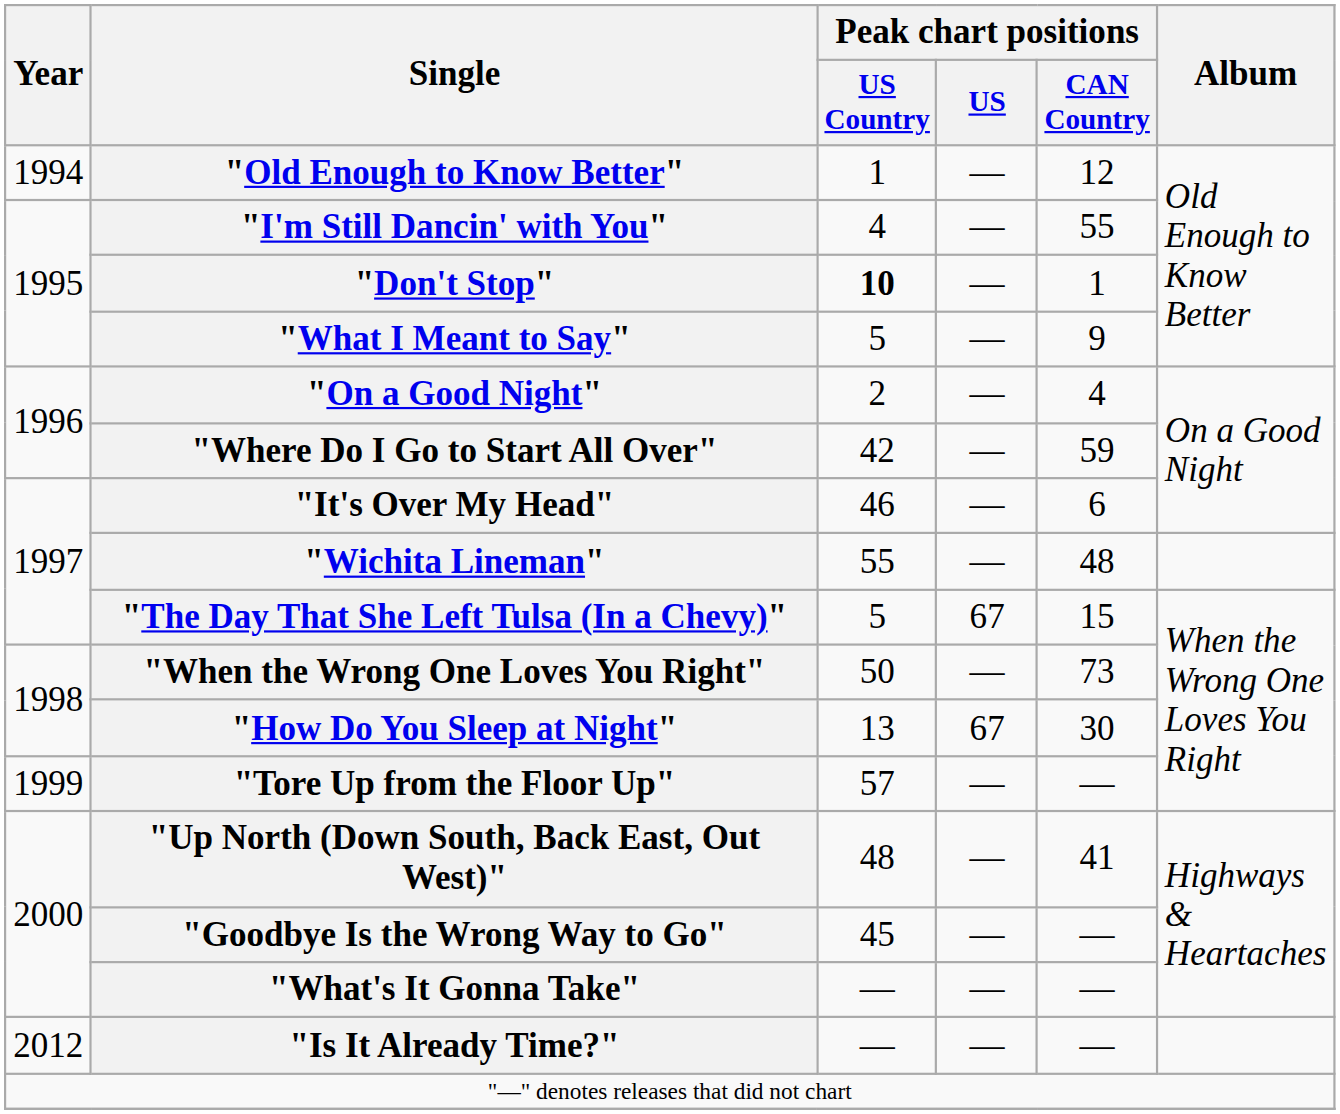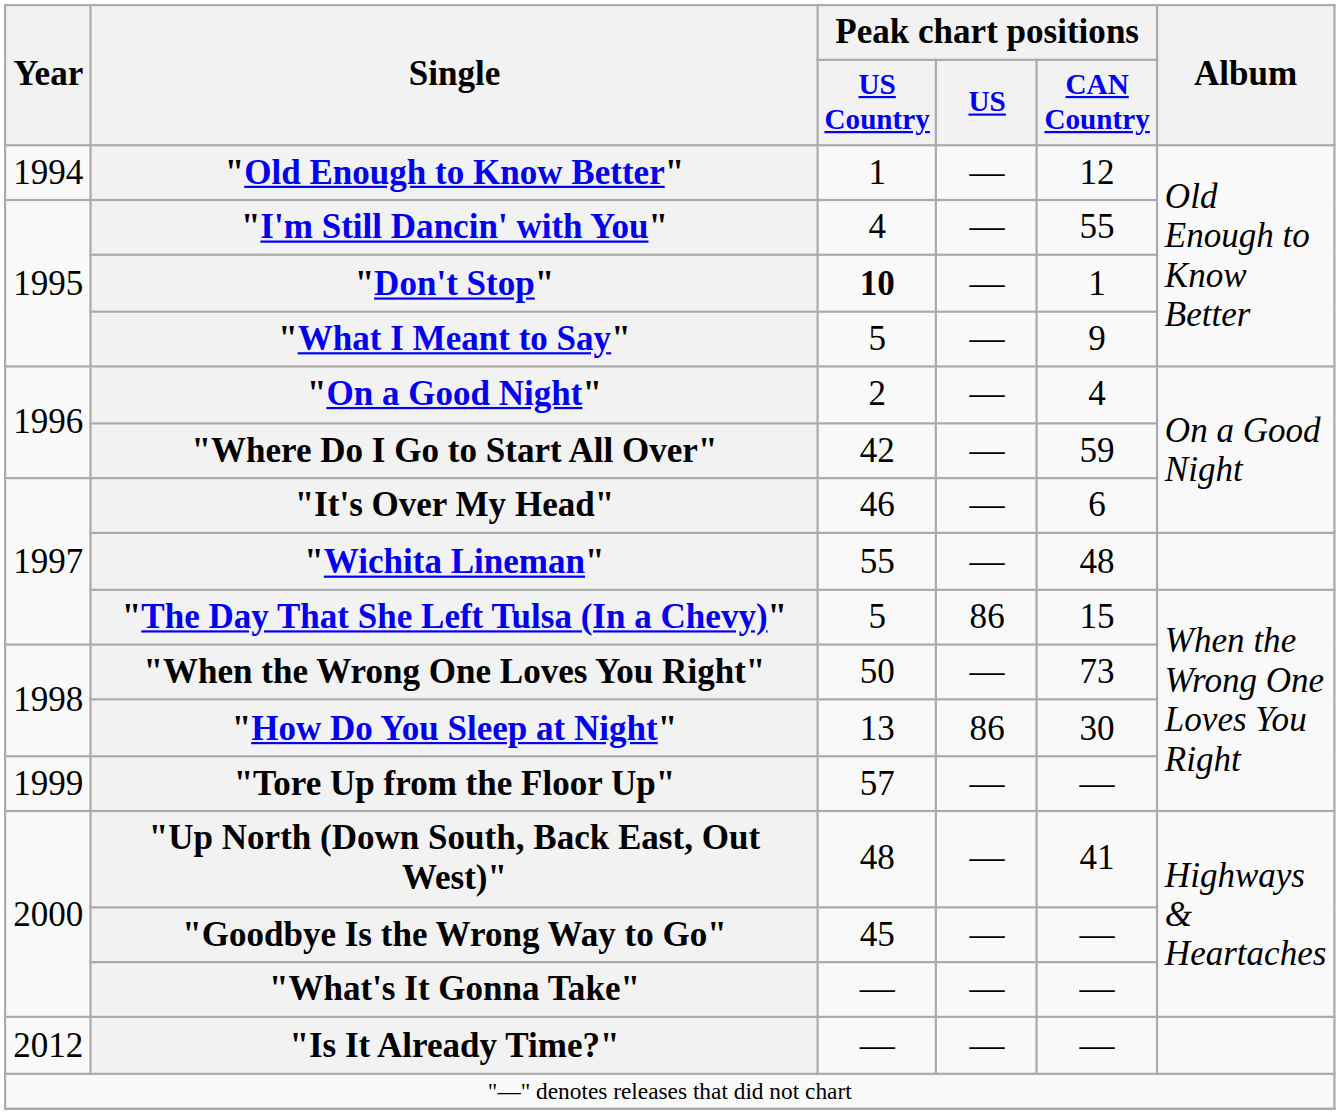 <table class="wikitable plainrowheaders" style="text-align:center;">
 <tr>
 <th rowspan="2">Year</th>
 <th rowspan="2" style="width:24em;">Single</th>
 <th colspan="3">Peak chart positions</th>
 <th rowspan="2">Album</th>
 </tr>
 <tr style="font-size:smaller;">
 <th width="45"><a href='#'>US Country</a></th>
 <th width="45"><a href='#'>US</a></th>
 <th width="45"><a href='#'>CAN Country</a></th>
 </tr>
 <tr>
 <td>1994</td>
 <th scope="row">"<a href='#'>Old Enough to Know Better</a>"</th>
 <td>1</td>
 <td>—</td>
 <td>12</td>
 <td align="left" rowspan="4"><em>Old Enough to Know Better</em></td>
 </tr>
 <tr>
 <td rowspan="3">1995</td>
 <th scope="row">"<a href='#'>I'm Still Dancin' with You</a>"</th>
 <td>4</td>
 <td>—</td>
 <td>55</td>
 </tr>
 <tr>
 <th scope="row">"<a href='#'>Don't Stop</a>"</th>
 <td><strong>10</strong></td>
 <td>—</td>
 <td>1</td>
 </tr>
 <tr>
 <th scope="row">"<a href='#'>What I Meant to Say</a>"</th>
 <td>5</td>
 <td>—</td>
 <td>9</td>
 </tr>
 <tr>
 <td rowspan="2">1996</td>
 <th scope="row">"<a href='#'>On a Good Night</a>"</th>
 <td>2</td>
 <td>—</td>
 <td>4</td>
 <td align="left" rowspan="3"><em>On a Good Night</em></td>
 </tr>
 <tr>
 <th scope="row">"Where Do I Go to Start All Over"</th>
 <td>42</td>
 <td>—</td>
 <td>59</td>
 </tr>
 <tr>
 <td rowspan="3">1997</td>
 <th scope="row">"It's Over My Head"</th>
 <td>46</td>
 <td>—</td>
 <td>6</td>
 </tr>
 <tr>
 <th scope="row">"<a href='#'>Wichita Lineman</a>"</th>
 <td>55</td>
 <td>—</td>
 <td>48</td>
 <td></td>
 </tr>
 <tr>
 <th scope="row">"<a href='#'>The Day That She Left Tulsa (In a Chevy)</a>"</th>
 <td>5</td>
-<td>67</td>
+<td>86</td>
 <td>15</td>
 <td align="left" rowspan="4"><em>When the Wrong One Loves You Right</em></td>
 </tr>
 <tr>
 <td rowspan="2">1998</td>
 <th scope="row">"When the Wrong One Loves You Right"</th>
 <td>50</td>
 <td>—</td>
 <td>73</td>
 </tr>
 <tr>
 <th scope="row">"<a href='#'>How Do You Sleep at Night</a>"</th>
 <td>13</td>
-<td>67</td>
+<td>86</td>
 <td>30</td>
 </tr>
 <tr>
 <td>1999</td>
 <th scope="row">"Tore Up from the Floor Up"</th>
 <td>57</td>
 <td>—</td>
 <td>—</td>
 </tr>
 <tr>
 <td rowspan="3">2000</td>
 <th scope="row">"Up North (Down South, Back East, Out West)"</th>
 <td>48</td>
 <td>—</td>
 <td>41</td>
 <td align="left" rowspan="3"><em>Highways & Heartaches</em></td>
 </tr>
 <tr>
 <th scope="row">"Goodbye Is the Wrong Way to Go"</th>
 <td>45</td>
 <td>—</td>
 <td>—</td>
 </tr>
 <tr>
 <th scope="row">"What's It Gonna Take"</th>
 <td>—</td>
 <td>—</td>
 <td>—</td>
 </tr>
 <tr>
 <td>2012</td>
 <th scope="row">"Is It Already Time?"</th>
 <td>—</td>
 <td>—</td>
 <td>—</td>
 <td></td>
 </tr>
 <tr>
 <td colspan="6" style="font-size:8pt">"—" denotes releases that did not chart</td>
 </tr>
 <tr>
 </tr>
 </table>
